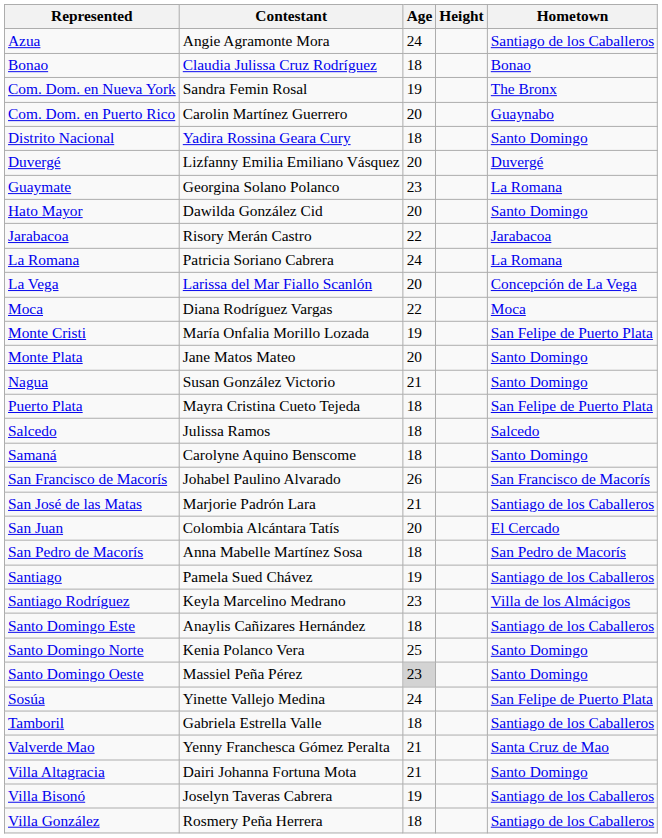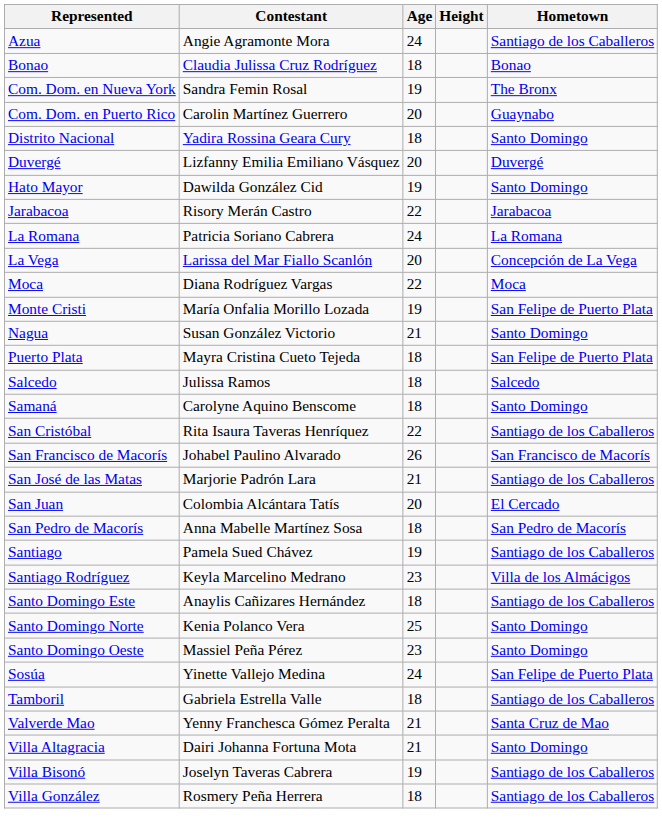 <table class="sortable wikitable">
 <tr>
 <th>Represented</th>
 <th>Contestant</th>
 <th>Age</th>
 <th>Height</th>
 <th>Hometown</th>
 </tr>
 <tr>
 <td><a href='#'>Azua</a></td>
 <td>Angie Agramonte Mora</td>
 <td>24</td>
 <td></td>
 <td><a href='#'>Santiago de los Caballeros</a></td>
 </tr>
 <tr>
 <td><a href='#'>Bonao</a></td>
 <td><a href='#'>Claudia Julissa Cruz Rodríguez</a></td>
 <td>18</td>
 <td></td>
 <td><a href='#'>Bonao</a></td>
 </tr>
 <tr>
 <td><a href='#'>Com. Dom. en Nueva York</a></td>
 <td>Sandra Femin Rosal</td>
 <td>19</td>
 <td></td>
 <td><a href='#'>The Bronx</a></td>
 </tr>
 <tr>
 <td><a href='#'>Com. Dom. en Puerto Rico</a></td>
 <td>Carolin Martínez Guerrero</td>
 <td>20</td>
 <td></td>
 <td><a href='#'>Guaynabo</a></td>
 </tr>
 <tr>
 <td><a href='#'>Distrito Nacional</a></td>
 <td><a href='#'>Yadira Rossina Geara Cury</a></td>
 <td>18</td>
 <td></td>
 <td><a href='#'>Santo Domingo</a></td>
 </tr>
 <tr>
 <td><a href='#'>Duvergé</a></td>
 <td>Lizfanny Emilia Emiliano Vásquez</td>
 <td>20</td>
 <td></td>
 <td><a href='#'>Duvergé</a></td>
 </tr>
 <tr>
-<td><a href='#'>Guaymate</a></td>
-<td>Georgina Solano Polanco</td>
-<td>23</td>
-<td></td>
-<td><a href='#'>La Romana</a></td>
-</tr>
-<tr>
 <td><a href='#'>Hato Mayor</a></td>
 <td>Dawilda González Cid</td>
-<td>20</td>
+<td>19</td>
 <td></td>
 <td><a href='#'>Santo Domingo</a></td>
 </tr>
 <tr>
 <td><a href='#'>Jarabacoa</a></td>
 <td>Risory Merán Castro</td>
 <td>22</td>
 <td></td>
 <td><a href='#'>Jarabacoa</a></td>
 </tr>
 <tr>
 <td><a href='#'>La Romana</a></td>
 <td>Patricia Soriano Cabrera</td>
 <td>24</td>
 <td></td>
 <td><a href='#'>La Romana</a></td>
 </tr>
 <tr>
 <td><a href='#'>La Vega</a></td>
 <td><a href='#'>Larissa del Mar Fiallo Scanlón</a></td>
 <td>20</td>
 <td></td>
 <td><a href='#'>Concepción de La Vega</a></td>
 </tr>
 <tr>
 <td><a href='#'>Moca</a></td>
 <td>Diana Rodríguez Vargas</td>
 <td>22</td>
 <td></td>
 <td><a href='#'>Moca</a></td>
 </tr>
 <tr>
 <td><a href='#'>Monte Cristi</a></td>
 <td>María Onfalia Morillo Lozada</td>
 <td>19</td>
 <td></td>
 <td><a href='#'>San Felipe de Puerto Plata</a></td>
 </tr>
 <tr>
-<td><a href='#'>Monte Plata</a></td>
-<td>Jane Matos Mateo</td>
-<td>20</td>
-<td></td>
-<td><a href='#'>Santo Domingo</a></td>
-</tr>
-<tr>
 <td><a href='#'>Nagua</a></td>
 <td>Susan González Victorio</td>
 <td>21</td>
 <td></td>
 <td><a href='#'>Santo Domingo</a></td>
 </tr>
 <tr>
 <td><a href='#'>Puerto Plata</a></td>
 <td>Mayra Cristina Cueto Tejeda</td>
 <td>18</td>
 <td></td>
 <td><a href='#'>San Felipe de Puerto Plata</a></td>
 </tr>
 <tr>
 <td><a href='#'>Salcedo</a></td>
 <td>Julissa Ramos</td>
 <td>18</td>
 <td></td>
 <td><a href='#'>Salcedo</a></td>
 </tr>
 <tr>
 <td><a href='#'>Samaná</a></td>
 <td>Carolyne Aquino Benscome</td>
 <td>18</td>
 <td></td>
 <td><a href='#'>Santo Domingo</a></td>
+</tr>
+<tr>
+<td><a href='#'>San Cristóbal</a></td>
+<td>Rita Isaura Taveras Henríquez</td>
+<td>22</td>
+<td></td>
+<td><a href='#'>Santiago de los Caballeros</a></td>
 </tr>
 <tr>
 <td><a href='#'>San Francisco de Macorís</a></td>
 <td>Johabel Paulino Alvarado</td>
 <td>26</td>
 <td></td>
 <td><a href='#'>San Francisco de Macorís</a></td>
 </tr>
 <tr>
 <td><a href='#'>San José de las Matas</a></td>
 <td>Marjorie Padrón Lara</td>
 <td>21</td>
 <td></td>
 <td><a href='#'>Santiago de los Caballeros</a></td>
 </tr>
 <tr>
 <td><a href='#'>San Juan</a></td>
 <td>Colombia Alcántara Tatís</td>
 <td>20</td>
 <td></td>
 <td><a href='#'>El Cercado</a></td>
 </tr>
 <tr>
 <td><a href='#'>San Pedro de Macorís</a></td>
 <td>Anna Mabelle Martínez Sosa</td>
 <td>18</td>
 <td></td>
 <td><a href='#'>San Pedro de Macorís</a></td>
 </tr>
 <tr>
 <td><a href='#'>Santiago</a></td>
 <td>Pamela Sued Chávez</td>
 <td>19</td>
 <td></td>
 <td><a href='#'>Santiago de los Caballeros</a></td>
 </tr>
 <tr>
 <td><a href='#'>Santiago Rodríguez</a></td>
 <td>Keyla Marcelino Medrano</td>
 <td>23</td>
 <td></td>
 <td><a href='#'>Villa de los Almácigos</a></td>
 </tr>
 <tr>
 <td><a href='#'>Santo Domingo Este</a></td>
 <td>Anaylis Cañizares Hernández</td>
 <td>18</td>
 <td></td>
 <td><a href='#'>Santiago de los Caballeros</a></td>
 </tr>
 <tr>
 <td><a href='#'>Santo Domingo Norte</a></td>
 <td>Kenia Polanco Vera</td>
 <td>25</td>
 <td></td>
 <td><a href='#'>Santo Domingo</a></td>
 </tr>
 <tr>
 <td><a href='#'>Santo Domingo Oeste</a></td>
 <td>Massiel Peña Pérez</td>
-<td style="background: lightgrey;">23</td>
+<td>23</td>
 <td></td>
 <td><a href='#'>Santo Domingo</a></td>
 </tr>
 <tr>
 <td><a href='#'>Sosúa</a></td>
 <td>Yinette Vallejo Medina</td>
 <td>24</td>
 <td></td>
 <td><a href='#'>San Felipe de Puerto Plata</a></td>
 </tr>
 <tr>
 <td><a href='#'>Tamboril</a></td>
 <td>Gabriela Estrella Valle</td>
 <td>18</td>
 <td></td>
 <td><a href='#'>Santiago de los Caballeros</a></td>
 </tr>
 <tr>
 <td><a href='#'>Valverde Mao</a></td>
 <td>Yenny Franchesca Gómez Peralta</td>
 <td>21</td>
 <td></td>
 <td><a href='#'>Santa Cruz de Mao</a></td>
 </tr>
 <tr>
 <td><a href='#'>Villa Altagracia</a></td>
 <td>Dairi Johanna Fortuna Mota</td>
 <td>21</td>
 <td></td>
 <td><a href='#'>Santo Domingo</a></td>
 </tr>
 <tr>
 <td><a href='#'>Villa Bisonó</a></td>
 <td>Joselyn Taveras Cabrera</td>
 <td>19</td>
 <td></td>
 <td><a href='#'>Santiago de los Caballeros</a></td>
 </tr>
 <tr>
 <td><a href='#'>Villa González</a></td>
 <td>Rosmery Peña Herrera</td>
 <td>18</td>
 <td></td>
 <td><a href='#'>Santiago de los Caballeros</a></td>
 </tr>
 </table>
